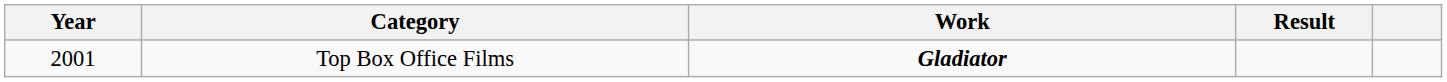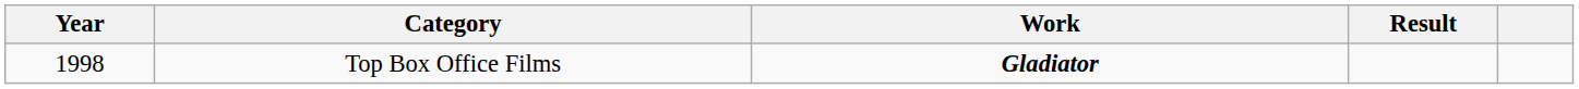 <table class="wikitable">
 <tr>
 <th style="width:5%;">Year</th>
 <th style="width:20%;">Category</th>
 <th style="width:20%;">Work</th>
 <th style="width:5%;">Result</th>
 <th style="width:2.5%;"></th>
 </tr>
 <tr>
-<td style="text-align:center;">2001</td>
+<td style="text-align:center;">1998</td>
 <td style="text-align:center;">Top Box Office Films</td>
 <td style="text-align:center;"><strong><em>Gladiator</em></strong></td>
 <td></td>
 <td style="text-align:center;"></td>
 </tr>
 </table>
